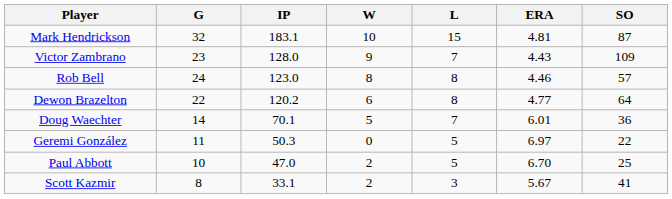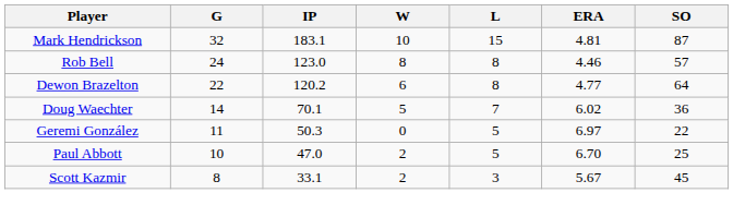 <table class="wikitable sortable">
 <tr>
 <th bgcolor="#DDDDFF" width="16%">Player</th>
 <th bgcolor="#DDDDFF" width="9%">G</th>
 <th bgcolor="#DDDDFF" width="9%">IP</th>
 <th bgcolor="#DDDDFF" width="9%">W</th>
 <th bgcolor="#DDDDFF" width="9%">L</th>
 <th bgcolor="#DDDDFF" width="9%">ERA</th>
 <th bgcolor="#DDDDFF" width="9%">SO</th>
 </tr>
 <tr align="center">
 <td><a href='#'>Mark Hendrickson</a></td>
 <td>32</td>
 <td>183.1</td>
 <td>10</td>
 <td>15</td>
 <td>4.81</td>
 <td>87</td>
-</tr>
-<tr align=center>
-<td><a href='#'>Victor Zambrano</a></td>
-<td>23</td>
-<td>128.0</td>
-<td>9</td>
-<td>7</td>
-<td>4.43</td>
-<td>109</td>
 </tr>
 <tr align=center>
 <td><a href='#'>Rob Bell</a></td>
 <td>24</td>
 <td>123.0</td>
 <td>8</td>
 <td>8</td>
 <td>4.46</td>
 <td>57</td>
 </tr>
 <tr align=center>
 <td><a href='#'>Dewon Brazelton</a></td>
 <td>22</td>
 <td>120.2</td>
 <td>6</td>
 <td>8</td>
 <td>4.77</td>
 <td>64</td>
 </tr>
 <tr align=center>
 <td><a href='#'>Doug Waechter</a></td>
 <td>14</td>
 <td>70.1</td>
 <td>5</td>
 <td>7</td>
-<td>6.01</td>
+<td>6.02</td>
 <td>36</td>
 </tr>
 <tr align=center>
 <td><a href='#'>Geremi González</a></td>
 <td>11</td>
 <td>50.3</td>
 <td>0</td>
 <td>5</td>
 <td>6.97</td>
 <td>22</td>
 </tr>
 <tr align=center>
 <td><a href='#'>Paul Abbott</a></td>
 <td>10</td>
 <td>47.0</td>
 <td>2</td>
 <td>5</td>
 <td>6.70</td>
 <td>25</td>
 </tr>
 <tr align=center>
 <td><a href='#'>Scott Kazmir</a></td>
 <td>8</td>
 <td>33.1</td>
 <td>2</td>
 <td>3</td>
 <td>5.67</td>
-<td>41</td>
+<td>45</td>
 </tr>
 </table>
